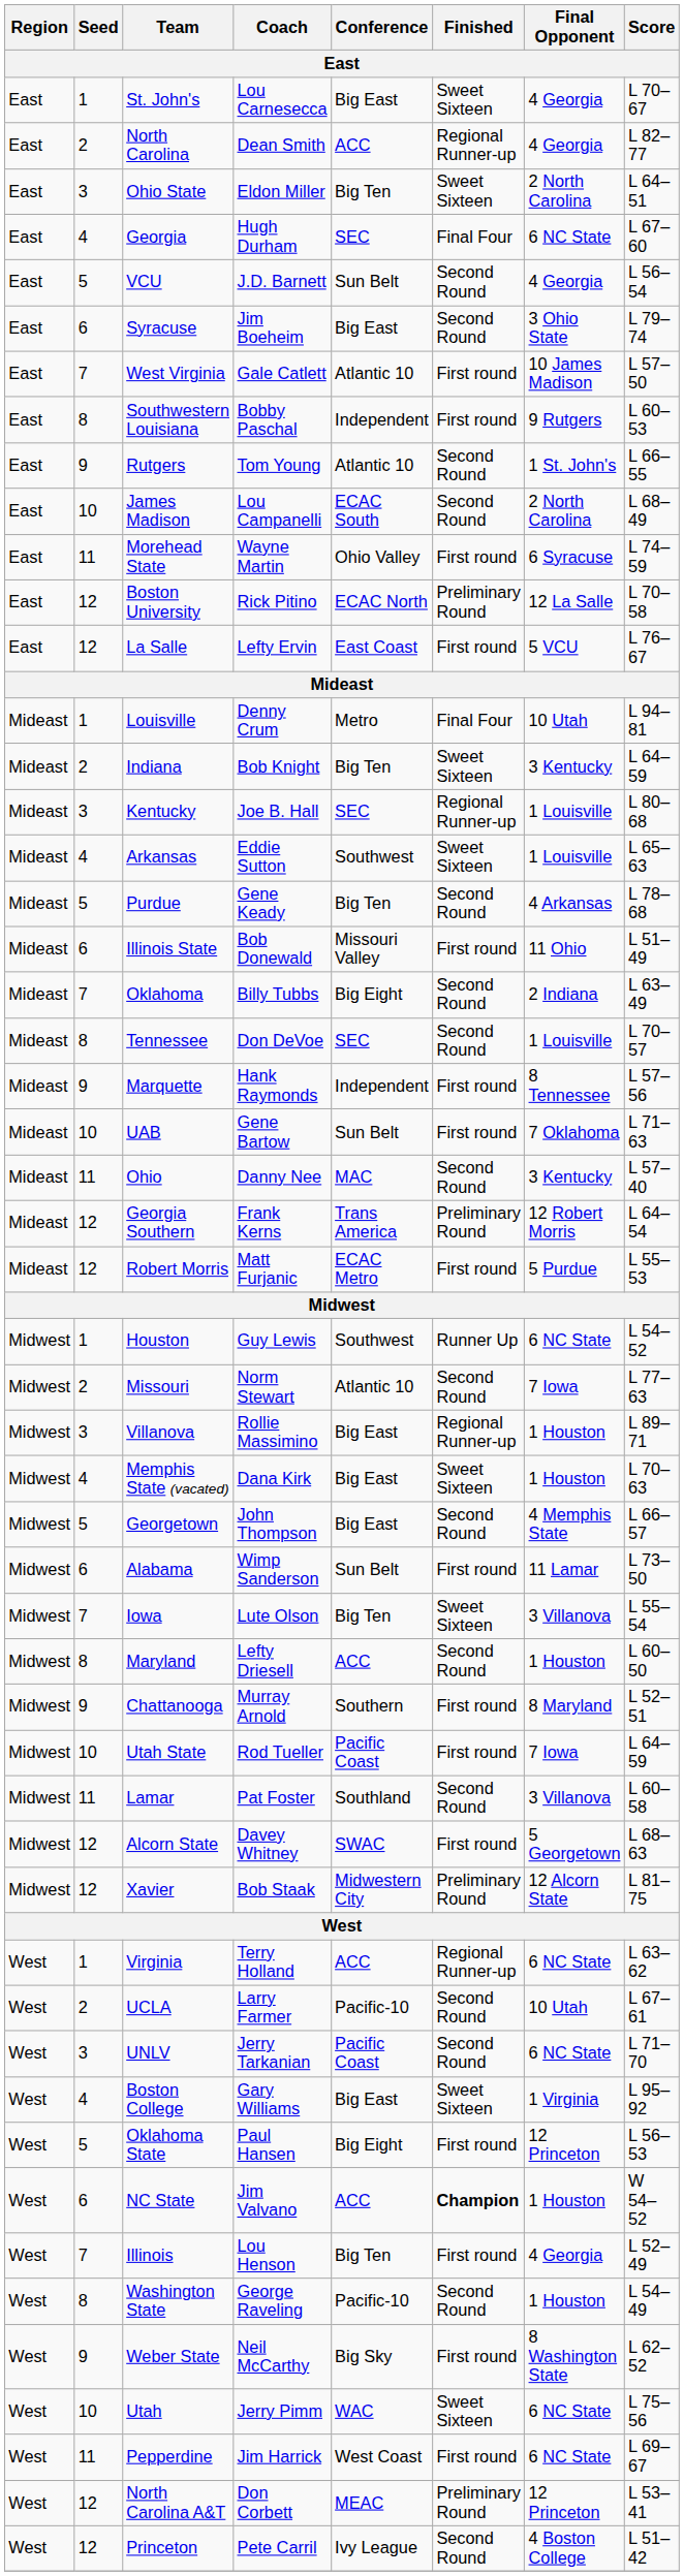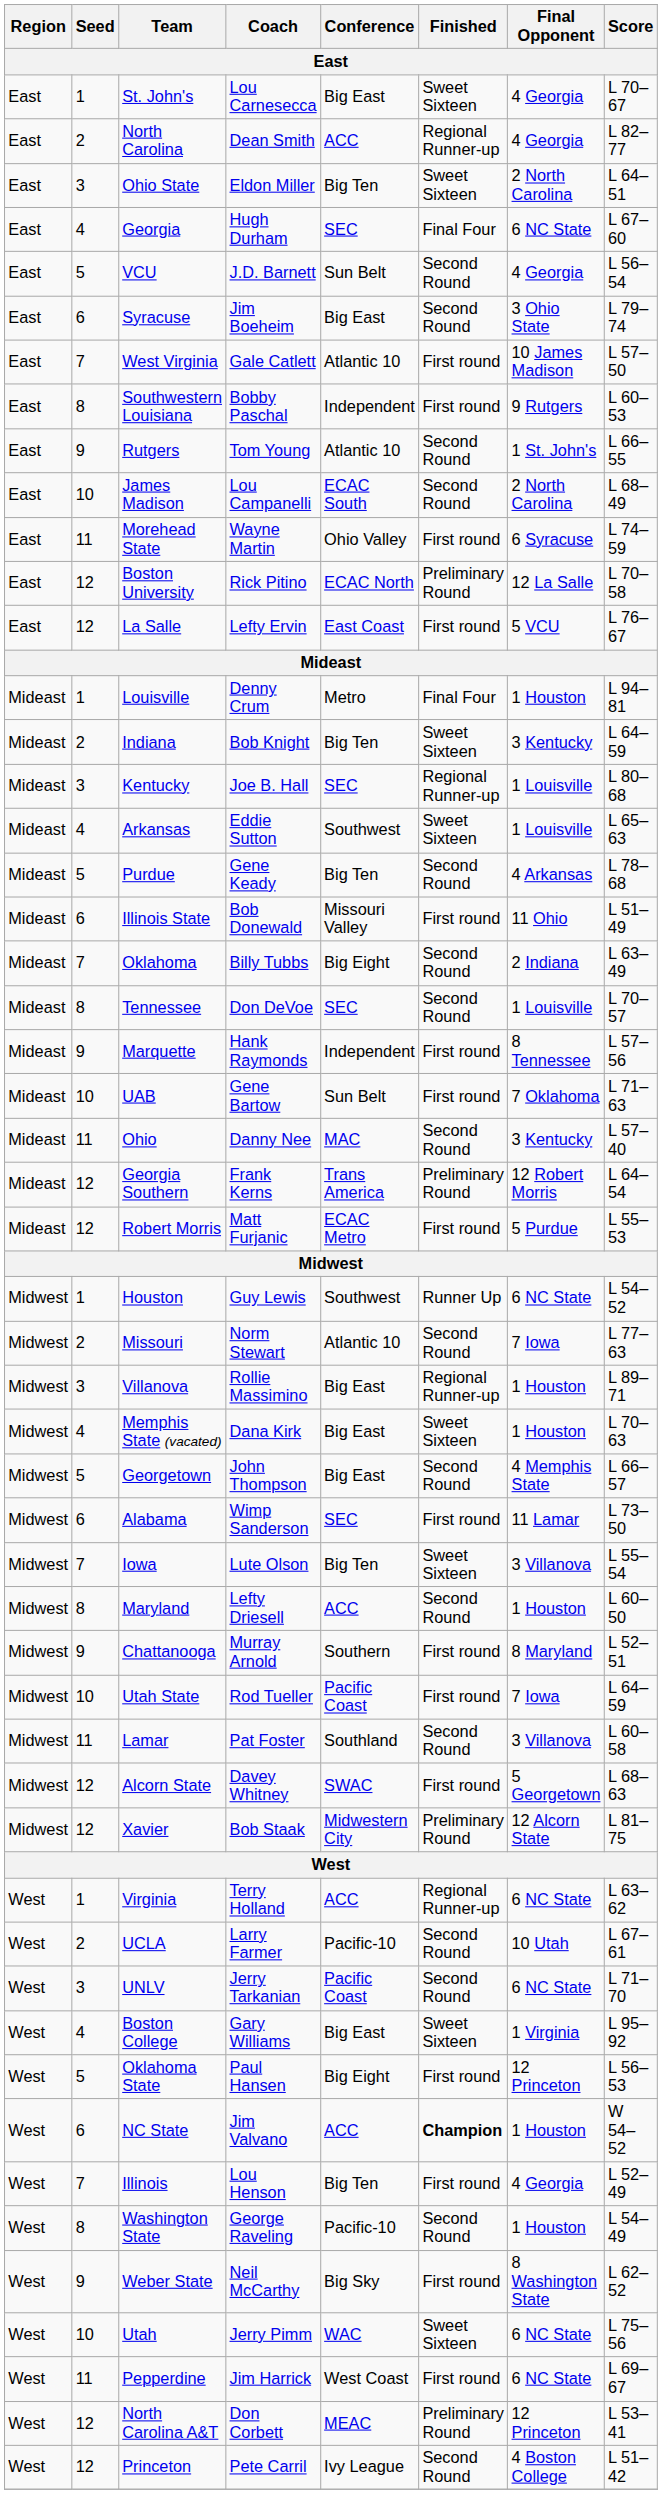 <table class=wikitable>
 <tr>
 <th>Region</th>
 <th>Seed</th>
 <th>Team</th>
 <th>Coach</th>
 <th>Conference</th>
 <th>Finished</th>
 <th>Final Opponent</th>
 <th>Score</th>
 </tr>
 <tr>
 <th colspan=8>East</th>
 </tr>
 <tr>
 <td>East</td>
 <td>1</td>
 <td><a href='#'>St. John's</a></td>
 <td><a href='#'>Lou Carnesecca</a></td>
 <td>Big East</td>
 <td>Sweet Sixteen</td>
 <td>4 <a href='#'>Georgia</a></td>
 <td>L 70–67</td>
 </tr>
 <tr>
 <td>East</td>
 <td>2</td>
 <td><a href='#'>North Carolina</a></td>
 <td><a href='#'>Dean Smith</a></td>
 <td><a href='#'>ACC</a></td>
 <td>Regional Runner-up</td>
 <td>4 <a href='#'>Georgia</a></td>
 <td>L 82–77</td>
 </tr>
 <tr>
 <td>East</td>
 <td>3</td>
 <td><a href='#'>Ohio State</a></td>
 <td><a href='#'>Eldon Miller</a></td>
 <td>Big Ten</td>
 <td>Sweet Sixteen</td>
 <td>2 <a href='#'>North Carolina</a></td>
 <td>L 64–51</td>
 </tr>
 <tr>
 <td>East</td>
 <td>4</td>
 <td><a href='#'>Georgia</a></td>
 <td><a href='#'>Hugh Durham</a></td>
 <td><a href='#'>SEC</a></td>
 <td>Final Four</td>
 <td>6 <a href='#'>NC State</a></td>
 <td>L 67–60</td>
 </tr>
 <tr>
 <td>East</td>
 <td>5</td>
 <td><a href='#'>VCU</a></td>
 <td><a href='#'>J.D. Barnett</a></td>
 <td>Sun Belt</td>
 <td>Second Round</td>
 <td>4 <a href='#'>Georgia</a></td>
 <td>L 56–54</td>
 </tr>
 <tr>
 <td>East</td>
 <td>6</td>
 <td><a href='#'>Syracuse</a></td>
 <td><a href='#'>Jim Boeheim</a></td>
 <td>Big East</td>
 <td>Second Round</td>
 <td>3 <a href='#'>Ohio State</a></td>
 <td>L 79–74</td>
 </tr>
 <tr>
 <td>East</td>
 <td>7</td>
 <td><a href='#'>West Virginia</a></td>
 <td><a href='#'>Gale Catlett</a></td>
 <td>Atlantic 10</td>
 <td>First round</td>
 <td>10 <a href='#'>James Madison</a></td>
 <td>L 57–50</td>
 </tr>
 <tr>
 <td>East</td>
 <td>8</td>
 <td><a href='#'>Southwestern Louisiana</a></td>
 <td><a href='#'>Bobby Paschal</a></td>
 <td>Independent</td>
 <td>First round</td>
 <td>9 <a href='#'>Rutgers</a></td>
 <td>L 60–53</td>
 </tr>
 <tr>
 <td>East</td>
 <td>9</td>
 <td><a href='#'>Rutgers</a></td>
 <td><a href='#'>Tom Young</a></td>
 <td>Atlantic 10</td>
 <td>Second Round</td>
 <td>1 <a href='#'>St. John's</a></td>
 <td>L 66–55</td>
 </tr>
 <tr>
 <td>East</td>
 <td>10</td>
 <td><a href='#'>James Madison</a></td>
 <td><a href='#'>Lou Campanelli</a></td>
 <td><a href='#'>ECAC South</a></td>
 <td>Second Round</td>
 <td>2 <a href='#'>North Carolina</a></td>
 <td>L 68–49</td>
 </tr>
 <tr>
 <td>East</td>
 <td>11</td>
 <td><a href='#'>Morehead State</a></td>
 <td><a href='#'>Wayne Martin</a></td>
 <td>Ohio Valley</td>
 <td>First round</td>
 <td>6 <a href='#'>Syracuse</a></td>
 <td>L 74–59</td>
 </tr>
 <tr>
 <td>East</td>
 <td>12</td>
 <td><a href='#'>Boston University</a></td>
 <td><a href='#'>Rick Pitino</a></td>
 <td><a href='#'>ECAC North</a></td>
 <td>Preliminary Round</td>
 <td>12 <a href='#'>La Salle</a></td>
 <td>L 70–58</td>
 </tr>
 <tr>
 <td>East</td>
 <td>12</td>
 <td><a href='#'>La Salle</a></td>
 <td><a href='#'>Lefty Ervin</a></td>
 <td><a href='#'>East Coast</a></td>
 <td>First round</td>
 <td>5 <a href='#'>VCU</a></td>
 <td>L 76–67</td>
 </tr>
 <tr>
 <th colspan=8>Mideast</th>
 </tr>
 <tr>
 <td>Mideast</td>
 <td>1</td>
 <td><a href='#'>Louisville</a></td>
 <td><a href='#'>Denny Crum</a></td>
 <td>Metro</td>
 <td>Final Four</td>
-<td>10 <a href='#'>Utah</a></td>
+<td>1 <a href='#'>Houston</a></td>
 <td>L 94–81</td>
 </tr>
 <tr>
 <td>Mideast</td>
 <td>2</td>
 <td><a href='#'>Indiana</a></td>
 <td><a href='#'>Bob Knight</a></td>
 <td>Big Ten</td>
 <td>Sweet Sixteen</td>
 <td>3 <a href='#'>Kentucky</a></td>
 <td>L 64–59</td>
 </tr>
 <tr>
 <td>Mideast</td>
 <td>3</td>
 <td><a href='#'>Kentucky</a></td>
 <td><a href='#'>Joe B. Hall</a></td>
 <td><a href='#'>SEC</a></td>
 <td>Regional Runner-up</td>
 <td>1 <a href='#'>Louisville</a></td>
 <td>L 80–68</td>
 </tr>
 <tr>
 <td>Mideast</td>
 <td>4</td>
 <td><a href='#'>Arkansas</a></td>
 <td><a href='#'>Eddie Sutton</a></td>
 <td>Southwest</td>
 <td>Sweet Sixteen</td>
 <td>1 <a href='#'>Louisville</a></td>
 <td>L 65–63</td>
 </tr>
 <tr>
 <td>Mideast</td>
 <td>5</td>
 <td><a href='#'>Purdue</a></td>
 <td><a href='#'>Gene Keady</a></td>
 <td>Big Ten</td>
 <td>Second Round</td>
 <td>4 <a href='#'>Arkansas</a></td>
 <td>L 78–68</td>
 </tr>
 <tr>
 <td>Mideast</td>
 <td>6</td>
 <td><a href='#'>Illinois State</a></td>
 <td><a href='#'>Bob Donewald</a></td>
 <td>Missouri Valley</td>
 <td>First round</td>
 <td>11 <a href='#'>Ohio</a></td>
 <td>L 51–49</td>
 </tr>
 <tr>
 <td>Mideast</td>
 <td>7</td>
 <td><a href='#'>Oklahoma</a></td>
 <td><a href='#'>Billy Tubbs</a></td>
 <td>Big Eight</td>
 <td>Second Round</td>
 <td>2 <a href='#'>Indiana</a></td>
 <td>L 63–49</td>
 </tr>
 <tr>
 <td>Mideast</td>
 <td>8</td>
 <td><a href='#'>Tennessee</a></td>
 <td><a href='#'>Don DeVoe</a></td>
 <td><a href='#'>SEC</a></td>
 <td>Second Round</td>
 <td>1 <a href='#'>Louisville</a></td>
 <td>L 70–57</td>
 </tr>
 <tr>
 <td>Mideast</td>
 <td>9</td>
 <td><a href='#'>Marquette</a></td>
 <td><a href='#'>Hank Raymonds</a></td>
 <td>Independent</td>
 <td>First round</td>
 <td>8 <a href='#'>Tennessee</a></td>
 <td>L 57–56</td>
 </tr>
 <tr>
 <td>Mideast</td>
 <td>10</td>
 <td><a href='#'>UAB</a></td>
 <td><a href='#'>Gene Bartow</a></td>
 <td>Sun Belt</td>
 <td>First round</td>
 <td>7 <a href='#'>Oklahoma</a></td>
 <td>L 71–63</td>
 </tr>
 <tr>
 <td>Mideast</td>
 <td>11</td>
 <td><a href='#'>Ohio</a></td>
 <td><a href='#'>Danny Nee</a></td>
 <td><a href='#'>MAC</a></td>
 <td>Second Round</td>
 <td>3 <a href='#'>Kentucky</a></td>
 <td>L 57–40</td>
 </tr>
 <tr>
 <td>Mideast</td>
 <td>12</td>
 <td><a href='#'>Georgia Southern</a></td>
 <td><a href='#'>Frank Kerns</a></td>
 <td><a href='#'>Trans America</a></td>
 <td>Preliminary Round</td>
 <td>12 <a href='#'>Robert Morris</a></td>
 <td>L 64–54</td>
 </tr>
 <tr>
 <td>Mideast</td>
 <td>12</td>
 <td><a href='#'>Robert Morris</a></td>
 <td><a href='#'>Matt Furjanic</a></td>
 <td><a href='#'>ECAC Metro</a></td>
 <td>First round</td>
 <td>5 <a href='#'>Purdue</a></td>
 <td>L 55–53</td>
 </tr>
 <tr>
 <th colspan=8>Midwest</th>
 </tr>
 <tr>
 <td>Midwest</td>
 <td>1</td>
 <td><a href='#'>Houston</a></td>
 <td><a href='#'>Guy Lewis</a></td>
 <td>Southwest</td>
 <td>Runner Up</td>
 <td>6 <a href='#'>NC State</a></td>
 <td>L 54–52</td>
 </tr>
 <tr>
 <td>Midwest</td>
 <td>2</td>
 <td><a href='#'>Missouri</a></td>
 <td><a href='#'>Norm Stewart</a></td>
 <td>Atlantic 10</td>
 <td>Second Round</td>
 <td>7 <a href='#'>Iowa</a></td>
 <td>L 77–63</td>
 </tr>
 <tr>
 <td>Midwest</td>
 <td>3</td>
 <td><a href='#'>Villanova</a></td>
 <td><a href='#'>Rollie Massimino</a></td>
 <td>Big East</td>
 <td>Regional Runner-up</td>
 <td>1 <a href='#'>Houston</a></td>
 <td>L 89–71</td>
 </tr>
 <tr>
 <td>Midwest</td>
 <td>4</td>
 <td><a href='#'>Memphis State</a> <small><em>(vacated)</em></small></td>
 <td><a href='#'>Dana Kirk</a></td>
 <td>Big East</td>
 <td>Sweet Sixteen</td>
 <td>1 <a href='#'>Houston</a></td>
 <td>L 70–63</td>
 </tr>
 <tr>
 <td>Midwest</td>
 <td>5</td>
 <td><a href='#'>Georgetown</a></td>
 <td><a href='#'>John Thompson</a></td>
 <td>Big East</td>
 <td>Second Round</td>
 <td>4 <a href='#'>Memphis State</a></td>
 <td>L 66–57</td>
 </tr>
 <tr>
 <td>Midwest</td>
 <td>6</td>
 <td><a href='#'>Alabama</a></td>
 <td><a href='#'>Wimp Sanderson</a></td>
-<td>Sun Belt</td>
+<td><a href='#'>SEC</a></td>
 <td>First round</td>
 <td>11 <a href='#'>Lamar</a></td>
 <td>L 73–50</td>
 </tr>
 <tr>
 <td>Midwest</td>
 <td>7</td>
 <td><a href='#'>Iowa</a></td>
 <td><a href='#'>Lute Olson</a></td>
 <td>Big Ten</td>
 <td>Sweet Sixteen</td>
 <td>3 <a href='#'>Villanova</a></td>
 <td>L 55–54</td>
 </tr>
 <tr>
 <td>Midwest</td>
 <td>8</td>
 <td><a href='#'>Maryland</a></td>
 <td><a href='#'>Lefty Driesell</a></td>
 <td><a href='#'>ACC</a></td>
 <td>Second Round</td>
 <td>1 <a href='#'>Houston</a></td>
 <td>L 60–50</td>
 </tr>
 <tr>
 <td>Midwest</td>
 <td>9</td>
 <td><a href='#'>Chattanooga</a></td>
 <td><a href='#'>Murray Arnold</a></td>
 <td>Southern</td>
 <td>First round</td>
 <td>8 <a href='#'>Maryland</a></td>
 <td>L 52–51</td>
 </tr>
 <tr>
 <td>Midwest</td>
 <td>10</td>
 <td><a href='#'>Utah State</a></td>
 <td><a href='#'>Rod Tueller</a></td>
 <td><a href='#'>Pacific Coast</a></td>
 <td>First round</td>
 <td>7 <a href='#'>Iowa</a></td>
 <td>L 64–59</td>
 </tr>
 <tr>
 <td>Midwest</td>
 <td>11</td>
 <td><a href='#'>Lamar</a></td>
 <td><a href='#'>Pat Foster</a></td>
 <td>Southland</td>
 <td>Second Round</td>
 <td>3 <a href='#'>Villanova</a></td>
 <td>L 60–58</td>
 </tr>
 <tr>
 <td>Midwest</td>
 <td>12</td>
 <td><a href='#'>Alcorn State</a></td>
 <td><a href='#'>Davey Whitney</a></td>
 <td><a href='#'>SWAC</a></td>
 <td>First round</td>
 <td>5 <a href='#'>Georgetown</a></td>
 <td>L 68–63</td>
 </tr>
 <tr>
 <td>Midwest</td>
 <td>12</td>
 <td><a href='#'>Xavier</a></td>
 <td><a href='#'>Bob Staak</a></td>
 <td><a href='#'>Midwestern City</a></td>
 <td>Preliminary Round</td>
 <td>12 <a href='#'>Alcorn State</a></td>
 <td>L 81–75</td>
 </tr>
 <tr>
 <th colspan=8>West</th>
 </tr>
 <tr>
 <td>West</td>
 <td>1</td>
 <td><a href='#'>Virginia</a></td>
 <td><a href='#'>Terry Holland</a></td>
 <td><a href='#'>ACC</a></td>
 <td>Regional Runner-up</td>
 <td>6 <a href='#'>NC State</a></td>
 <td>L 63–62</td>
 </tr>
 <tr>
 <td>West</td>
 <td>2</td>
 <td><a href='#'>UCLA</a></td>
 <td><a href='#'>Larry Farmer</a></td>
 <td>Pacific-10</td>
 <td>Second Round</td>
 <td>10 <a href='#'>Utah</a></td>
 <td>L 67–61</td>
 </tr>
 <tr>
 <td>West</td>
 <td>3</td>
 <td><a href='#'>UNLV</a></td>
 <td><a href='#'>Jerry Tarkanian</a></td>
 <td><a href='#'>Pacific Coast</a></td>
 <td>Second Round</td>
 <td>6 <a href='#'>NC State</a></td>
 <td>L 71–70</td>
 </tr>
 <tr>
 <td>West</td>
 <td>4</td>
 <td><a href='#'>Boston College</a></td>
 <td><a href='#'>Gary Williams</a></td>
 <td>Big East</td>
 <td>Sweet Sixteen</td>
 <td>1 <a href='#'>Virginia</a></td>
 <td>L 95–92</td>
 </tr>
 <tr>
 <td>West</td>
 <td>5</td>
 <td><a href='#'>Oklahoma State</a></td>
 <td><a href='#'>Paul Hansen</a></td>
 <td>Big Eight</td>
 <td>First round</td>
 <td>12 <a href='#'>Princeton</a></td>
 <td>L 56–53</td>
 </tr>
 <tr>
 <td>West</td>
 <td>6</td>
 <td><a href='#'>NC State</a></td>
 <td><a href='#'>Jim Valvano</a></td>
 <td><a href='#'>ACC</a></td>
 <td><strong>Champion</strong></td>
 <td>1 <a href='#'>Houston</a></td>
 <td>W 54–52</td>
 </tr>
 <tr>
 <td>West</td>
 <td>7</td>
 <td><a href='#'>Illinois</a></td>
 <td><a href='#'>Lou Henson</a></td>
 <td>Big Ten</td>
 <td>First round</td>
 <td>4 <a href='#'>Georgia</a></td>
 <td>L 52–49</td>
 </tr>
 <tr>
 <td>West</td>
 <td>8</td>
 <td><a href='#'>Washington State</a></td>
 <td><a href='#'>George Raveling</a></td>
 <td>Pacific-10</td>
 <td>Second Round</td>
 <td>1 <a href='#'>Houston</a></td>
 <td>L 54–49</td>
 </tr>
 <tr>
 <td>West</td>
 <td>9</td>
 <td><a href='#'>Weber State</a></td>
 <td><a href='#'>Neil McCarthy</a></td>
 <td>Big Sky</td>
 <td>First round</td>
 <td>8 <a href='#'>Washington State</a></td>
 <td>L 62–52</td>
 </tr>
 <tr>
 <td>West</td>
 <td>10</td>
 <td><a href='#'>Utah</a></td>
 <td><a href='#'>Jerry Pimm</a></td>
 <td><a href='#'>WAC</a></td>
 <td>Sweet Sixteen</td>
 <td>6 <a href='#'>NC State</a></td>
 <td>L 75–56</td>
 </tr>
 <tr>
 <td>West</td>
 <td>11</td>
 <td><a href='#'>Pepperdine</a></td>
 <td><a href='#'>Jim Harrick</a></td>
 <td>West Coast</td>
 <td>First round</td>
 <td>6 <a href='#'>NC State</a></td>
 <td>L 69–67</td>
 </tr>
 <tr>
 <td>West</td>
 <td>12</td>
 <td><a href='#'>North Carolina A&T</a></td>
 <td><a href='#'>Don Corbett</a></td>
 <td><a href='#'>MEAC</a></td>
 <td>Preliminary Round</td>
 <td>12 <a href='#'>Princeton</a></td>
 <td>L 53–41</td>
 </tr>
 <tr>
 <td>West</td>
 <td>12</td>
 <td><a href='#'>Princeton</a></td>
 <td><a href='#'>Pete Carril</a></td>
 <td>Ivy League</td>
 <td>Second Round</td>
 <td>4 <a href='#'>Boston College</a></td>
 <td>L 51–42</td>
 </tr>
 <tr>
 </tr>
 </table>
